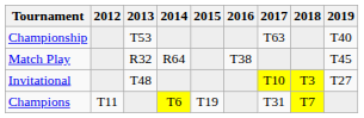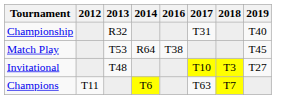 <table class="wikitable" style="text-align:center;">
 <tr>
 <th>Tournament</th>
 <th>2012</th>
 <th>2013</th>
 <th>2014</th>
-<th>2015</th>
 <th>2016</th>
 <th>2017</th>
 <th>2018</th>
 <th>2019</th>
 </tr>
 <tr>
 <td align="left"><a href='#'>Championship</a></td>
 <td style="background:#eeeeee;"></td>
-<td>T53</td>
+<td>R32</td>
 <td style="background:#eeeeee;"></td>
 <td style="background:#eeeeee;"></td>
-<td style="background:#eeeeee;"></td>
-<td>T63</td>
+<td>T31</td>
 <td style="background:#eeeeee;"></td>
 <td>T40</td>
 </tr>
 <tr>
 <td align="left"><a href='#'>Match Play</a></td>
 <td style="background:#eeeeee;"></td>
-<td>R32</td>
+<td>T53</td>
 <td>R64</td>
-<td style="background:#eeeeee;"></td>
 <td>T38</td>
 <td style="background:#eeeeee;"></td>
 <td style="background:#eeeeee;"></td>
 <td>T45</td>
 </tr>
 <tr>
 <td align="left"><a href='#'>Invitational</a></td>
 <td style="background:#eeeeee;"></td>
 <td>T48</td>
 <td style="background:#eeeeee;"></td>
 <td style="background:#eeeeee;"></td>
-<td style="background:#eeeeee;"></td>
 <td style="background:yellow;">T10</td>
 <td style="background:yellow;">T3</td>
 <td>T27</td>
 </tr>
 <tr>
 <td align="left"><a href='#'>Champions</a></td>
 <td>T11</td>
 <td style="background:#eeeeee;"></td>
 <td style="background:yellow;">T6</td>
-<td>T19</td>
 <td style="background:#eeeeee;"></td>
-<td>T31</td>
+<td>T63</td>
 <td style="background:yellow;">T7</td>
 <td style="background:#eeeeee;"></td>
 </tr>
 </table>
